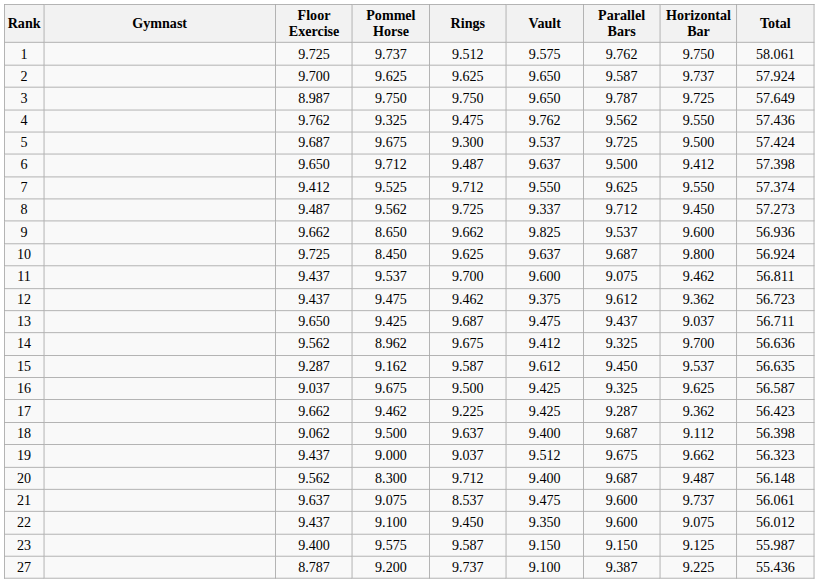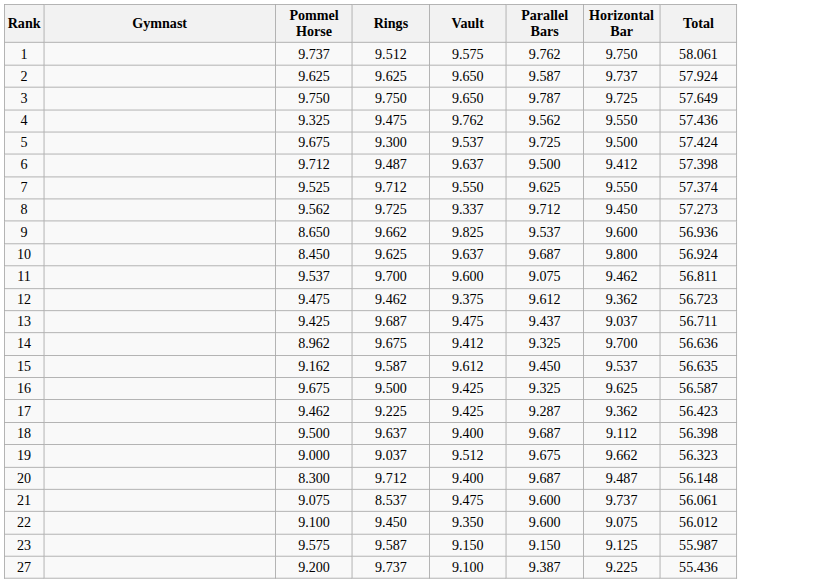 <table class="wikitable" style="text-align:center">
 <tr>
 <th>Rank</th>
 <th style="width:16em">Gymnast</th>
-<th style="width:5em">Floor<br>Exercise</th>
 <th style="width:5em">Pommel<br>Horse</th>
 <th style="width:5em">Rings</th>
 <th style="width:5em">Vault</th>
 <th style="width:5em">Parallel<br>Bars</th>
 <th style="width:5em">Horizontal<br>Bar</th>
 <th style="width:5em">Total</th>
 </tr>
 <tr>
 <td>1</td>
 <td align=left></td>
-<td>9.725</td>
 <td>9.737</td>
 <td>9.512</td>
 <td>9.575</td>
 <td>9.762</td>
 <td>9.750</td>
 <td>58.061</td>
 </tr>
 <tr>
 <td>2</td>
 <td align=left></td>
-<td>9.700</td>
 <td>9.625</td>
 <td>9.625</td>
 <td>9.650</td>
 <td>9.587</td>
 <td>9.737</td>
 <td>57.924</td>
 </tr>
 <tr>
 <td>3</td>
 <td align=left></td>
-<td>8.987</td>
 <td>9.750</td>
 <td>9.750</td>
 <td>9.650</td>
 <td>9.787</td>
 <td>9.725</td>
 <td>57.649</td>
 </tr>
 <tr>
 <td>4</td>
 <td align=left></td>
-<td>9.762</td>
 <td>9.325</td>
 <td>9.475</td>
 <td>9.762</td>
 <td>9.562</td>
 <td>9.550</td>
 <td>57.436</td>
 </tr>
 <tr>
 <td>5</td>
 <td align=left></td>
-<td>9.687</td>
 <td>9.675</td>
 <td>9.300</td>
 <td>9.537</td>
 <td>9.725</td>
 <td>9.500</td>
 <td>57.424</td>
 </tr>
 <tr>
 <td>6</td>
 <td align=left></td>
-<td>9.650</td>
 <td>9.712</td>
 <td>9.487</td>
 <td>9.637</td>
 <td>9.500</td>
 <td>9.412</td>
 <td>57.398</td>
 </tr>
 <tr>
 <td>7</td>
 <td align=left></td>
-<td>9.412</td>
 <td>9.525</td>
 <td>9.712</td>
 <td>9.550</td>
 <td>9.625</td>
 <td>9.550</td>
 <td>57.374</td>
 </tr>
 <tr>
 <td>8</td>
 <td align=left></td>
-<td>9.487</td>
 <td>9.562</td>
 <td>9.725</td>
 <td>9.337</td>
 <td>9.712</td>
 <td>9.450</td>
 <td>57.273</td>
 </tr>
 <tr>
 <td>9</td>
 <td align=left></td>
-<td>9.662</td>
 <td>8.650</td>
 <td>9.662</td>
 <td>9.825</td>
 <td>9.537</td>
 <td>9.600</td>
 <td>56.936</td>
 </tr>
 <tr>
 <td>10</td>
 <td align=left></td>
-<td>9.725</td>
 <td>8.450</td>
 <td>9.625</td>
 <td>9.637</td>
 <td>9.687</td>
 <td>9.800</td>
 <td>56.924</td>
 </tr>
 <tr>
 <td>11</td>
 <td align=left></td>
-<td>9.437</td>
 <td>9.537</td>
 <td>9.700</td>
 <td>9.600</td>
 <td>9.075</td>
 <td>9.462</td>
 <td>56.811</td>
 </tr>
 <tr>
 <td>12</td>
 <td align=left></td>
-<td>9.437</td>
 <td>9.475</td>
 <td>9.462</td>
 <td>9.375</td>
 <td>9.612</td>
 <td>9.362</td>
 <td>56.723</td>
 </tr>
 <tr>
 <td>13</td>
 <td align=left></td>
-<td>9.650</td>
 <td>9.425</td>
 <td>9.687</td>
 <td>9.475</td>
 <td>9.437</td>
 <td>9.037</td>
 <td>56.711</td>
 </tr>
 <tr>
 <td>14</td>
 <td align=left></td>
-<td>9.562</td>
 <td>8.962</td>
 <td>9.675</td>
 <td>9.412</td>
 <td>9.325</td>
 <td>9.700</td>
 <td>56.636</td>
 </tr>
 <tr>
 <td>15</td>
 <td align=left></td>
-<td>9.287</td>
 <td>9.162</td>
 <td>9.587</td>
 <td>9.612</td>
 <td>9.450</td>
 <td>9.537</td>
 <td>56.635</td>
 </tr>
 <tr>
 <td>16</td>
 <td align=left></td>
-<td>9.037</td>
 <td>9.675</td>
 <td>9.500</td>
 <td>9.425</td>
 <td>9.325</td>
 <td>9.625</td>
 <td>56.587</td>
 </tr>
 <tr>
 <td>17</td>
 <td align=left></td>
-<td>9.662</td>
 <td>9.462</td>
 <td>9.225</td>
 <td>9.425</td>
 <td>9.287</td>
 <td>9.362</td>
 <td>56.423</td>
 </tr>
 <tr>
 <td>18</td>
 <td align=left></td>
-<td>9.062</td>
 <td>9.500</td>
 <td>9.637</td>
 <td>9.400</td>
 <td>9.687</td>
 <td>9.112</td>
 <td>56.398</td>
 </tr>
 <tr>
 <td>19</td>
 <td align=left></td>
-<td>9.437</td>
 <td>9.000</td>
 <td>9.037</td>
 <td>9.512</td>
 <td>9.675</td>
 <td>9.662</td>
 <td>56.323</td>
 </tr>
 <tr>
 <td>20</td>
 <td align=left></td>
-<td>9.562</td>
 <td>8.300</td>
 <td>9.712</td>
 <td>9.400</td>
 <td>9.687</td>
 <td>9.487</td>
 <td>56.148</td>
 </tr>
 <tr>
 <td>21</td>
 <td align=left></td>
-<td>9.637</td>
 <td>9.075</td>
 <td>8.537</td>
 <td>9.475</td>
 <td>9.600</td>
 <td>9.737</td>
 <td>56.061</td>
 </tr>
 <tr>
 <td>22</td>
 <td align=left></td>
-<td>9.437</td>
 <td>9.100</td>
 <td>9.450</td>
 <td>9.350</td>
 <td>9.600</td>
 <td>9.075</td>
 <td>56.012</td>
 </tr>
 <tr>
 <td>23</td>
 <td align=left></td>
-<td>9.400</td>
 <td>9.575</td>
 <td>9.587</td>
 <td>9.150</td>
 <td>9.150</td>
 <td>9.125</td>
 <td>55.987</td>
 </tr>
 <tr>
 <td>27</td>
 <td align=left></td>
-<td>8.787</td>
 <td>9.200</td>
 <td>9.737</td>
 <td>9.100</td>
 <td>9.387</td>
 <td>9.225</td>
 <td>55.436</td>
 </tr>
 </table>
